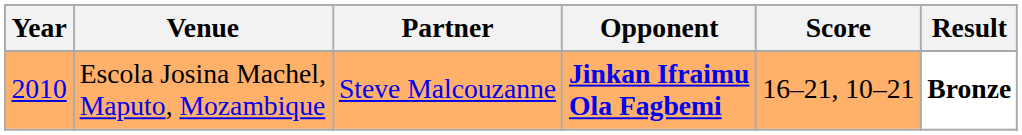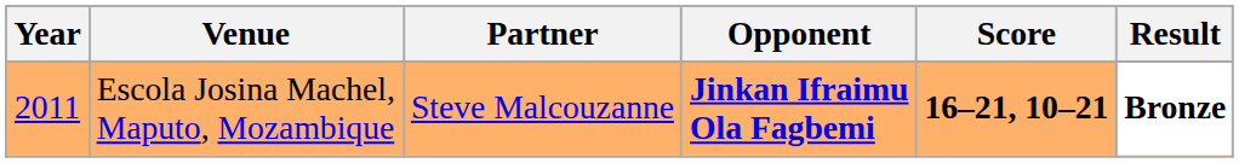 <table class="sortable wikitable" style="font-size: 90%;">
 <tr>
 <th>Year</th>
 <th>Venue</th>
 <th>Partner</th>
 <th>Opponent</th>
 <th>Score</th>
 <th>Result</th>
 </tr>
 <tr>
 </tr>
 <tr style="background:#FFB069">
-<td align="center"><a href='#'>2010</a></td>
+<td align="center"><a href='#'>2011</a></td>
 <td align="left">Escola Josina Machel,<br><a href='#'>Maputo</a>, <a href='#'>Mozambique</a></td>
 <td align="left"> <a href='#'>Steve Malcouzanne</a></td>
 <td align="left"><strong> <a href='#'>Jinkan Ifraimu</a><br> <a href='#'>Ola Fagbemi</a></strong></td>
-<td align="left">16–21, 10–21</td>
+<td align="left"><strong>16–21, 10–21</strong></td>
 <td style="text-align:left; background:white"> <strong>Bronze</strong></td>
 </tr>
 </table>
